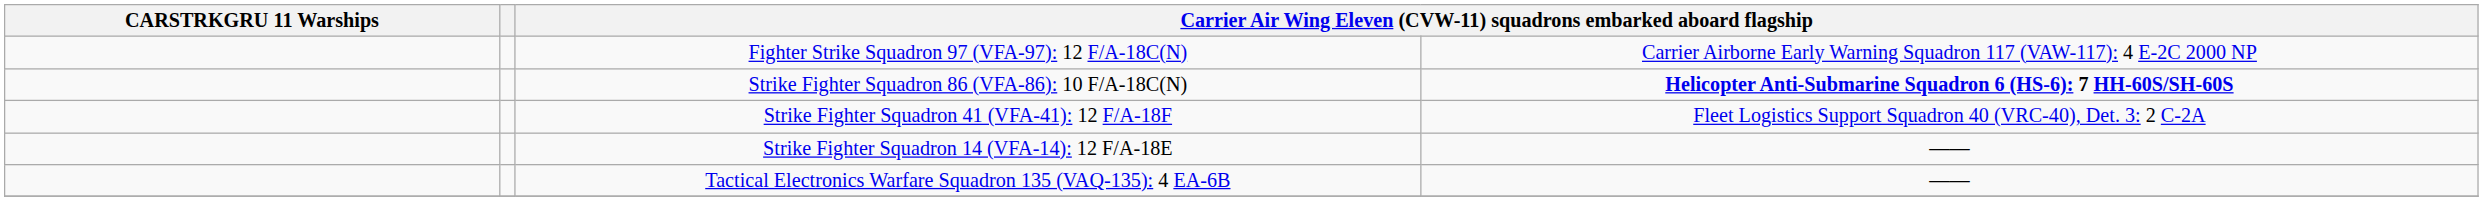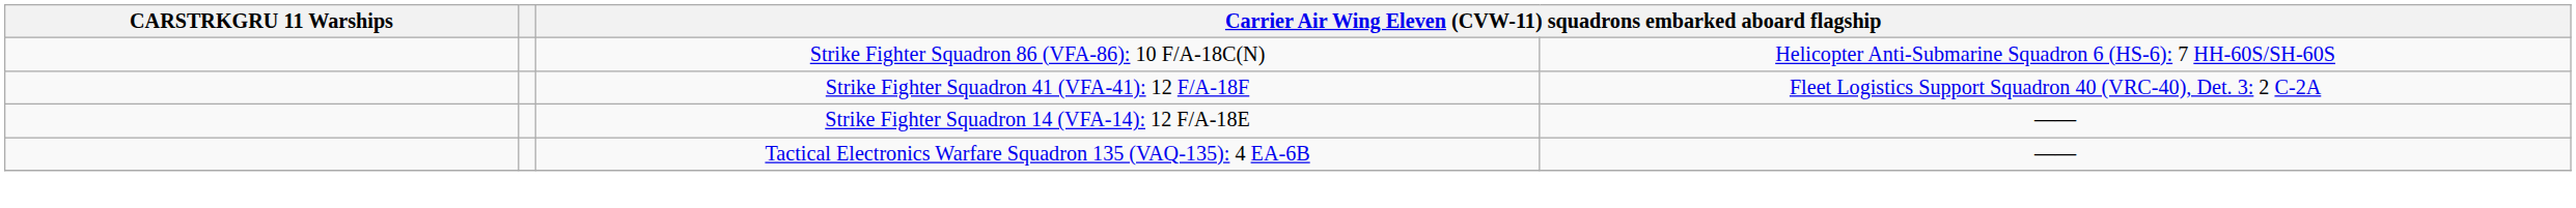 <table class="wikitable" style="text-align:center" width=99%>
 <tr>
 <th colspan="1" width="20%" align="center">CARSTRKGRU 11 Warships</th>
 <th colspan="1" width="0%" align="center"></th>
 <th colspan="2" align="center"><a href='#'>Carrier Air Wing Eleven</a> (CVW-11) squadrons embarked aboard flagship </th>
 </tr>
 <tr>
 <td></td>
 <td></td>
-<td><a href='#'>Fighter Strike Squadron 97 (VFA-97):</a>  12 <a href='#'>F/A-18C(N)</a></td>
-<td><a href='#'>Carrier Airborne Early Warning Squadron 117 (VAW-117):</a>  4 <a href='#'>E-2C 2000 NP</a></td>
-</tr>
-<tr>
-<td></td>
-<td></td>
 <td><a href='#'>Strike Fighter Squadron 86 (VFA-86):</a>  10 F/A-18C(N)</td>
-<td><strong><a href='#'>Helicopter Anti-Submarine Squadron 6 (HS-6):</a>  7 <a href='#'>HH-60S/SH-60S</a></strong></td>
+<td><a href='#'>Helicopter Anti-Submarine Squadron 6 (HS-6):</a>  7 <a href='#'>HH-60S/SH-60S</a></td>
 </tr>
 <tr>
 <td></td>
 <td></td>
 <td><a href='#'>Strike Fighter Squadron 41 (VFA-41):</a>  12 <a href='#'>F/A-18F</a></td>
 <td><a href='#'>Fleet Logistics Support Squadron 40 (VRC-40), Det. 3:</a>  2 <a href='#'>C-2A</a></td>
 </tr>
 <tr>
 <td></td>
 <td></td>
 <td><a href='#'>Strike Fighter Squadron 14 (VFA-14):</a>  12 F/A-18E</td>
 <td>——</td>
 </tr>
 <tr>
 <td></td>
 <td></td>
 <td><a href='#'>Tactical Electronics Warfare Squadron 135 (VAQ-135):</a>  4 <a href='#'>EA-6B</a></td>
 <td>——</td>
 </tr>
 <tr>
 </tr>
 </table>
